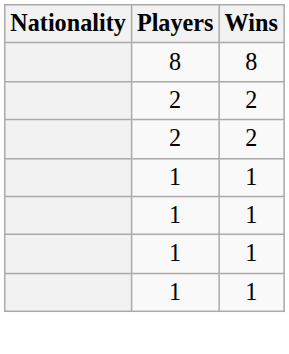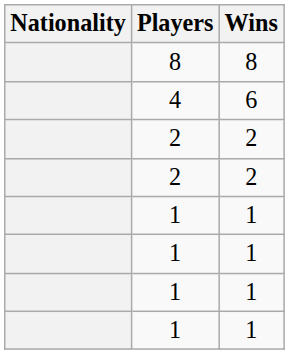 <table class="wikitable sortable plainrowheaders" style=text-align:center>
 <tr>
 <th scope=col>Nationality</th>
 <th scope=col>Players</th>
 <th scope=col>Wins</th>
 </tr>
 <tr>
 <th scope=row></th>
 <td>8</td>
 <td>8</td>
+</tr>
+<tr>
+<th scope=row></th>
+<td>4</td>
+<td>6</td>
 </tr>
 <tr>
 <th scope=row></th>
 <td>2</td>
 <td>2</td>
 </tr>
 <tr>
 <th scope=row></th>
 <td>2</td>
 <td>2</td>
 </tr>
 <tr>
 <th scope=row></th>
 <td>1</td>
 <td>1</td>
 </tr>
 <tr>
 <th scope=row></th>
 <td>1</td>
 <td>1</td>
 </tr>
 <tr>
 <th scope=row></th>
 <td>1</td>
 <td>1</td>
 </tr>
 <tr>
 <th scope=row></th>
 <td>1</td>
 <td>1</td>
 </tr>
 </table>
